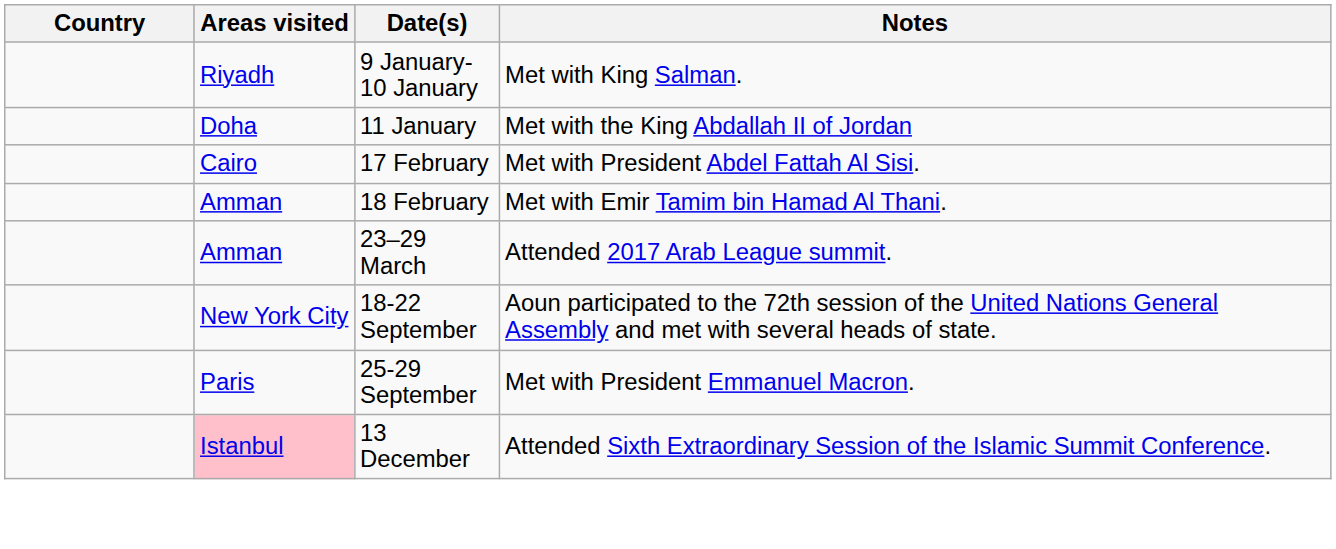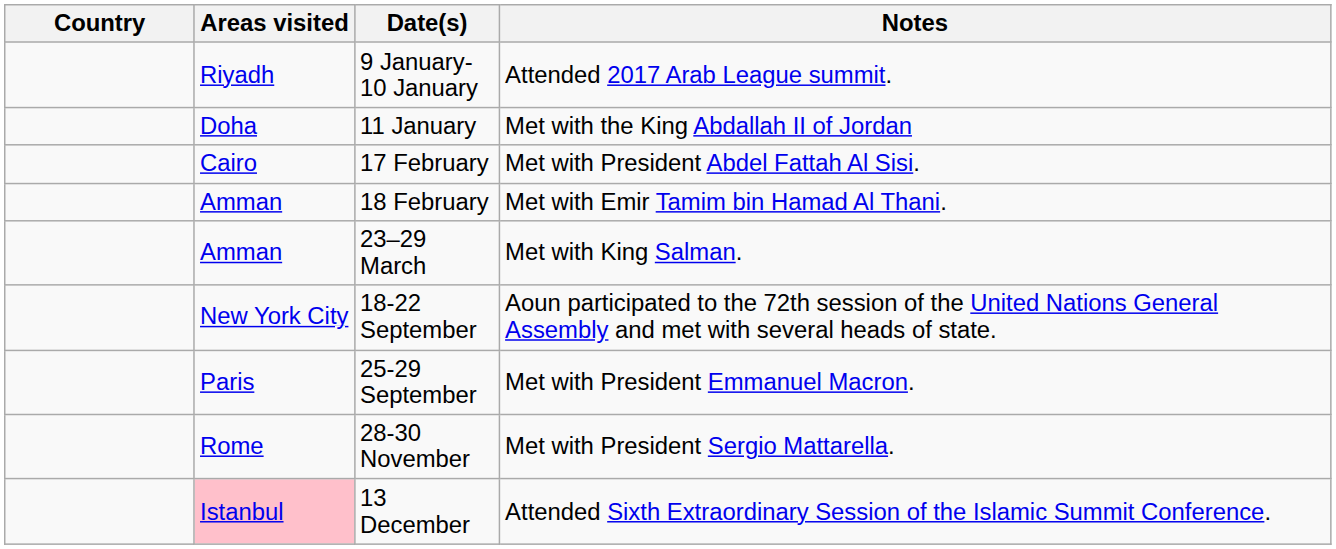 <table class="wikitable">
 <tr>
 <th width="120">Country</th>
 <th width="100">Areas visited</th>
 <th width="90">Date(s)</th>
 <th width="550">Notes</th>
 </tr>
 <tr>
 <td></td>
 <td><a href='#'>Riyadh</a></td>
 <td>9 January-10 January</td>
-<td>Met with King <a href='#'>Salman</a>.</td>
+<td>Attended <a href='#'>2017 Arab League summit</a>.</td>
 </tr>
 <tr>
 <td></td>
 <td><a href='#'>Doha</a></td>
 <td>11 January</td>
 <td>Met with the King <a href='#'>Abdallah II of Jordan</a></td>
 </tr>
 <tr>
 <td></td>
 <td><a href='#'>Cairo</a></td>
 <td>17 February</td>
 <td>Met with President <a href='#'>Abdel Fattah Al Sisi</a>.</td>
 </tr>
 <tr>
 <td></td>
 <td><a href='#'>Amman</a></td>
 <td>18 February</td>
 <td>Met with Emir <a href='#'>Tamim bin Hamad Al Thani</a>.</td>
 </tr>
 <tr>
 <td></td>
 <td><a href='#'>Amman</a></td>
 <td>23–29 March</td>
-<td>Attended <a href='#'>2017 Arab League summit</a>.</td>
+<td>Met with King <a href='#'>Salman</a>.</td>
 </tr>
 <tr>
 <td></td>
 <td><a href='#'>New York City</a></td>
 <td>18-22 September</td>
 <td>Aoun participated to the 72th session of the <a href='#'>United Nations General Assembly</a> and met with several heads of state.</td>
 </tr>
 <tr>
 <td></td>
 <td><a href='#'>Paris</a></td>
 <td>25-29 September</td>
 <td>Met with President <a href='#'>Emmanuel Macron</a>.</td>
 </tr>
 <tr>
 <td></td>
+<td><a href='#'>Rome</a></td>
+<td>28-30 November</td>
+<td>Met with President <a href='#'>Sergio Mattarella</a>.</td>
+</tr>
+<tr>
+<td></td>
 <td style="background: pink;"><a href='#'>Istanbul</a></td>
 <td>13 December</td>
 <td>Attended <a href='#'>Sixth Extraordinary Session of the Islamic Summit Conference</a>.</td>
 </tr>
 </table>
